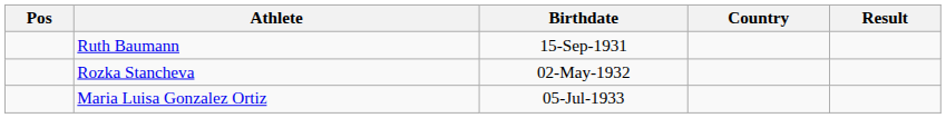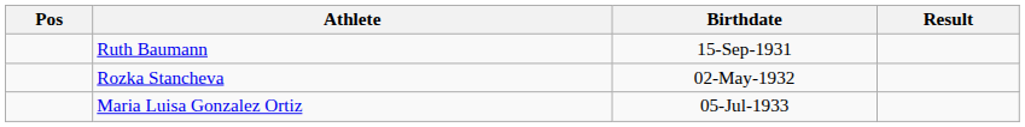 <table class="wikitable"  style="text-align:center; width:70%;">
 <tr>
 <th>Pos</th>
 <th>Athlete</th>
 <th>Birthdate</th>
-<th>Country</th>
 <th>Result</th>
 </tr>
 <tr>
 <td align=center></td>
 <td align=left><a href='#'>Ruth Baumann</a></td>
 <td>15-Sep-1931</td>
-<td align=left></td>
 <td></td>
 </tr>
 <tr>
 <td align=center></td>
 <td align=left><a href='#'>Rozka Stancheva</a></td>
 <td>02-May-1932</td>
-<td align=left></td>
 <td></td>
 </tr>
 <tr>
 <td align=center></td>
 <td align=left><a href='#'>Maria Luisa Gonzalez Ortiz</a></td>
 <td>05-Jul-1933</td>
-<td align=left></td>
 <td></td>
 </tr>
 </table>
